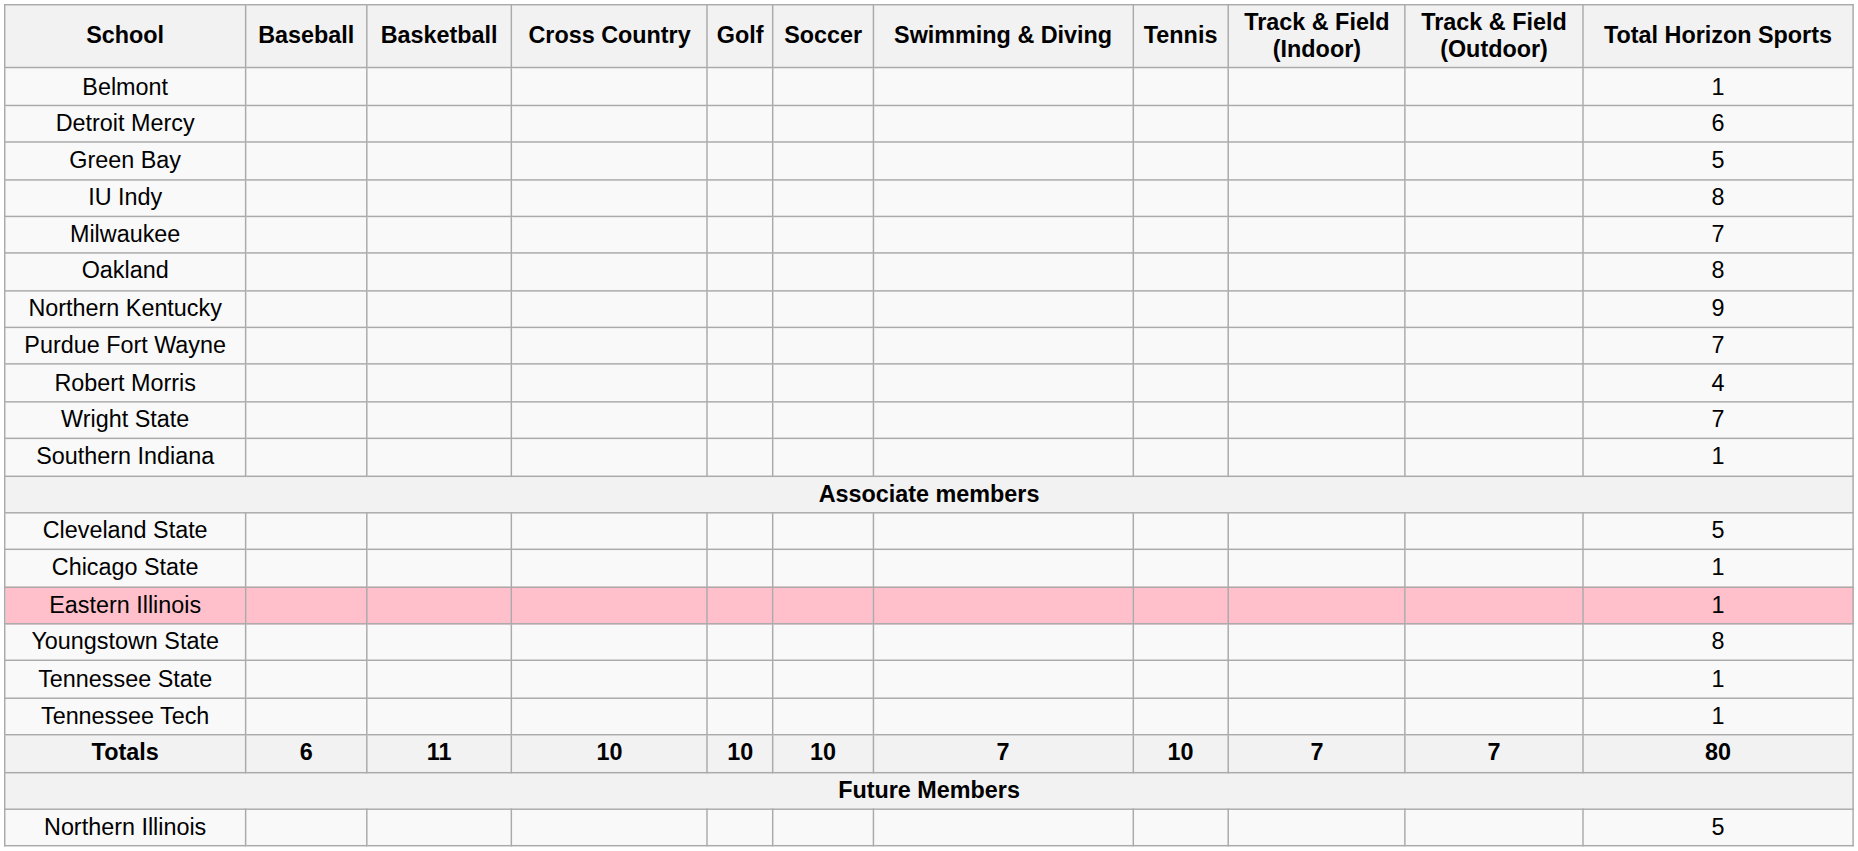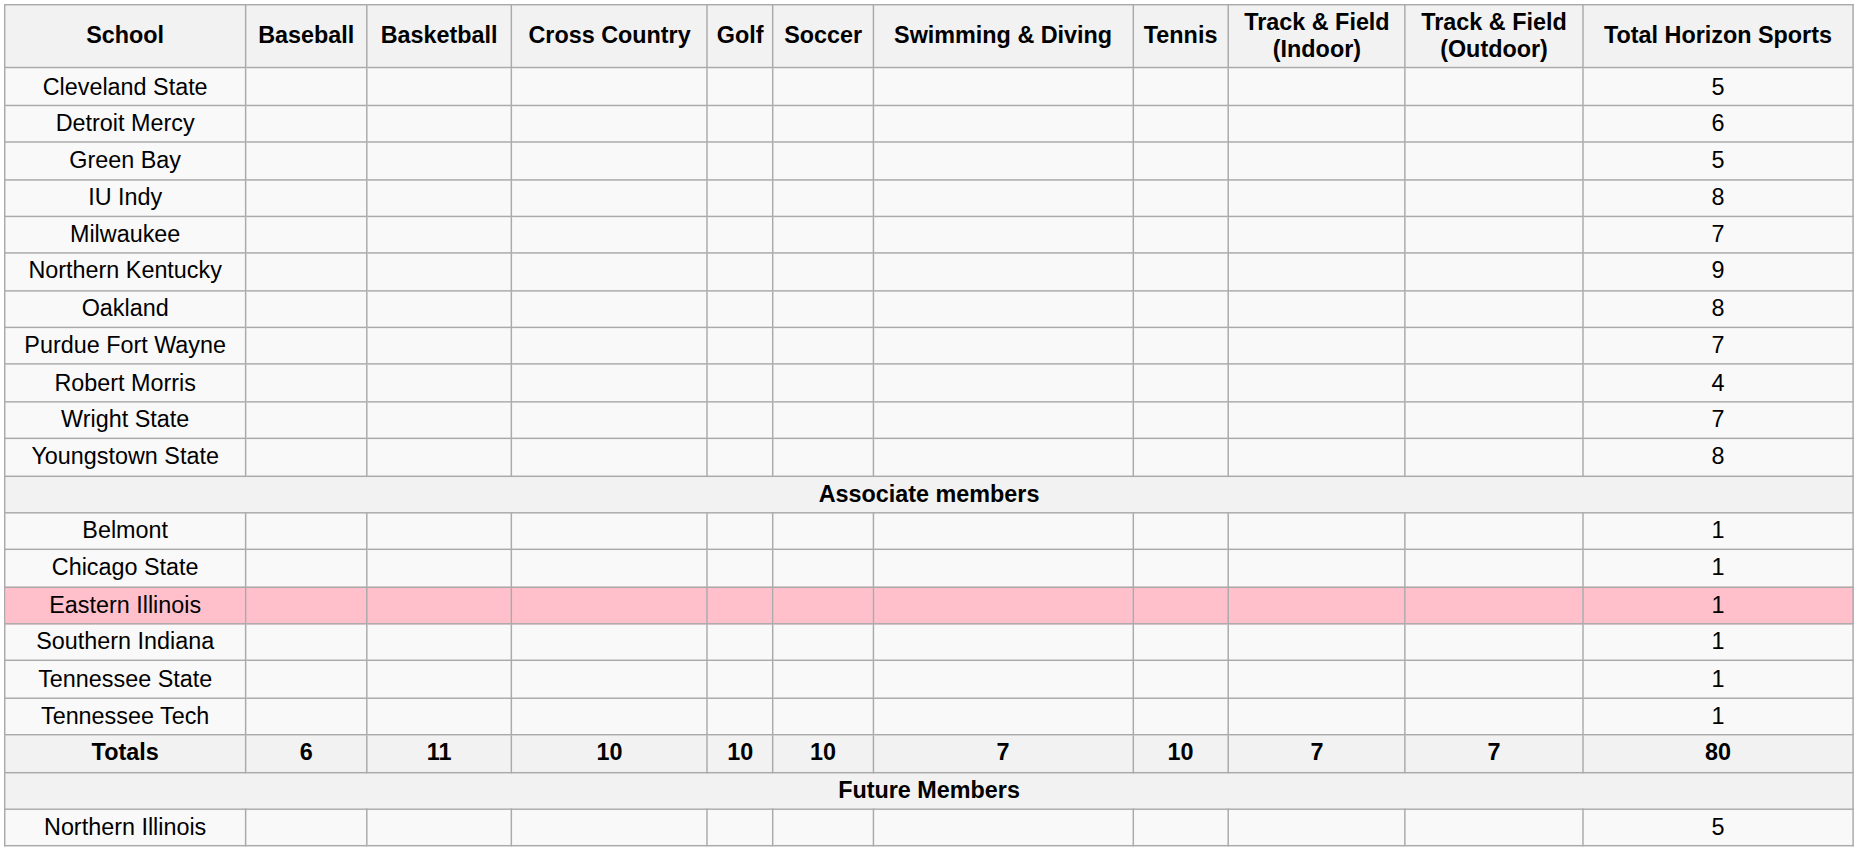 <table class="wikitable" style="text-align:center; width:80%;">
 <tr>
 <th>School</th>
 <th>Baseball</th>
 <th>Basketball</th>
 <th>Cross Country</th>
 <th>Golf</th>
 <th>Soccer</th>
 <th>Swimming & Diving</th>
 <th>Tennis</th>
 <th>Track & Field<br>(Indoor)</th>
 <th>Track & Field<br>(Outdoor)</th>
 <th>Total Horizon Sports</th>
 </tr>
 <tr>
-<td>Belmont</td>
+<td>Cleveland State</td>
 <td></td>
 <td></td>
 <td></td>
 <td></td>
 <td></td>
 <td></td>
 <td></td>
 <td></td>
 <td></td>
-<td>1</td>
+<td>5</td>
 </tr>
 <tr>
 <td>Detroit Mercy</td>
 <td></td>
 <td></td>
 <td></td>
 <td></td>
 <td></td>
 <td></td>
 <td></td>
 <td></td>
 <td></td>
 <td>6</td>
 </tr>
 <tr>
 <td>Green Bay</td>
 <td></td>
 <td></td>
 <td></td>
 <td></td>
 <td></td>
 <td></td>
 <td></td>
 <td></td>
 <td></td>
 <td>5</td>
 </tr>
 <tr>
 <td>IU Indy</td>
 <td></td>
 <td></td>
 <td></td>
 <td></td>
 <td></td>
 <td></td>
 <td></td>
 <td></td>
 <td></td>
 <td>8</td>
 </tr>
 <tr>
 <td>Milwaukee</td>
 <td></td>
 <td></td>
 <td></td>
 <td></td>
 <td></td>
 <td></td>
 <td></td>
 <td></td>
 <td></td>
 <td>7</td>
 </tr>
 <tr>
+<td>Northern Kentucky</td>
+<td></td>
+<td></td>
+<td></td>
+<td></td>
+<td></td>
+<td></td>
+<td></td>
+<td></td>
+<td></td>
+<td>9</td>
+</tr>
+<tr>
 <td>Oakland</td>
 <td></td>
 <td></td>
 <td></td>
 <td></td>
 <td></td>
 <td></td>
 <td></td>
 <td></td>
 <td></td>
 <td>8</td>
-</tr>
-<tr>
-<td>Northern Kentucky</td>
-<td></td>
-<td></td>
-<td></td>
-<td></td>
-<td></td>
-<td></td>
-<td></td>
-<td></td>
-<td></td>
-<td>9</td>
 </tr>
 <tr>
 <td>Purdue Fort Wayne</td>
 <td></td>
 <td></td>
 <td></td>
 <td></td>
 <td></td>
 <td></td>
 <td></td>
 <td></td>
 <td></td>
 <td>7</td>
 </tr>
 <tr>
 <td>Robert Morris</td>
 <td></td>
 <td></td>
 <td></td>
 <td></td>
 <td></td>
 <td></td>
 <td></td>
 <td></td>
 <td></td>
 <td>4</td>
 </tr>
 <tr>
 <td>Wright State</td>
 <td></td>
 <td></td>
 <td></td>
 <td></td>
 <td></td>
 <td></td>
 <td></td>
 <td></td>
 <td></td>
 <td>7</td>
 </tr>
 <tr>
-<td>Southern Indiana</td>
+<td>Youngstown State</td>
+<td></td>
+<td></td>
+<td></td>
+<td></td>
+<td></td>
+<td></td>
+<td></td>
+<td></td>
+<td></td>
+<td>8</td>
+</tr>
+<tr>
+<th colspan=11>Associate members</th>
+</tr>
+<tr>
+<td>Belmont</td>
 <td></td>
 <td></td>
 <td></td>
 <td></td>
 <td></td>
 <td></td>
 <td></td>
 <td></td>
 <td></td>
 <td>1</td>
-</tr>
-<tr>
-<th colspan=11>Associate members</th>
-</tr>
-<tr>
-<td>Cleveland State</td>
-<td></td>
-<td></td>
-<td></td>
-<td></td>
-<td></td>
-<td></td>
-<td></td>
-<td></td>
-<td></td>
-<td>5</td>
 </tr>
 <tr>
 <td>Chicago State</td>
 <td></td>
 <td></td>
 <td></td>
 <td></td>
 <td></td>
 <td></td>
 <td></td>
 <td></td>
 <td></td>
 <td>1</td>
 </tr>
 <tr bgcolor=pink>
 <td>Eastern Illinois</td>
 <td></td>
 <td></td>
 <td></td>
 <td></td>
 <td></td>
 <td></td>
 <td></td>
 <td></td>
 <td></td>
 <td>1</td>
 </tr>
 <tr>
-<td>Youngstown State</td>
+<td>Southern Indiana</td>
 <td></td>
 <td></td>
 <td></td>
 <td></td>
 <td></td>
 <td></td>
 <td></td>
 <td></td>
 <td></td>
-<td>8</td>
+<td>1</td>
 </tr>
 <tr>
 <td>Tennessee State</td>
 <td></td>
 <td></td>
 <td></td>
 <td></td>
 <td></td>
 <td></td>
 <td></td>
 <td></td>
 <td></td>
 <td>1</td>
 </tr>
 <tr>
 <td>Tennessee Tech</td>
 <td></td>
 <td></td>
 <td></td>
 <td></td>
 <td></td>
 <td></td>
 <td></td>
 <td></td>
 <td></td>
 <td>1</td>
 </tr>
 <tr>
 <th>Totals</th>
 <th>6</th>
 <th>11</th>
 <th>10</th>
 <th>10</th>
 <th>10</th>
 <th>7</th>
 <th>10</th>
 <th>7</th>
 <th>7</th>
 <th>80</th>
 </tr>
 <tr>
 <th colspan=11>Future Members</th>
 </tr>
 <tr>
 <td>Northern Illinois</td>
 <td></td>
 <td></td>
 <td></td>
 <td></td>
 <td></td>
 <td></td>
 <td></td>
 <td></td>
 <td></td>
 <td>5</td>
 </tr>
 </table>
